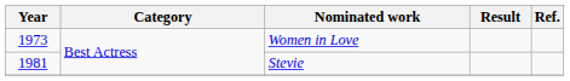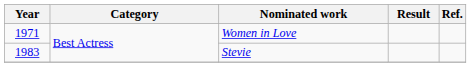 <table class=wikitable>
 <tr>
 <th scope="col" style="width:5em;">Year</th>
 <th scope="col" style="width:26em;">Category</th>
 <th scope="col" style="width:25em;">Nominated work</th>
 <th scope="col" style="width:5em;">Result</th>
 <th>Ref.</th>
 </tr>
 <tr>
-<td style="text-align:center;"><a href='#'>1973</a></td>
+<td style="text-align:center;"><a href='#'>1971</a></td>
 <td rowspan="2"><a href='#'>Best Actress</a></td>
 <td><em><a href='#'>Women in Love</a></em></td>
 <td></td>
 <td></td>
 </tr>
 <tr>
-<td style="text-align:center;"><a href='#'>1981</a></td>
+<td style="text-align:center;"><a href='#'>1983</a></td>
 <td><em><a href='#'>Stevie</a></em></td>
 <td></td>
 <td></td>
 </tr>
 <tr>
 </tr>
 </table>
